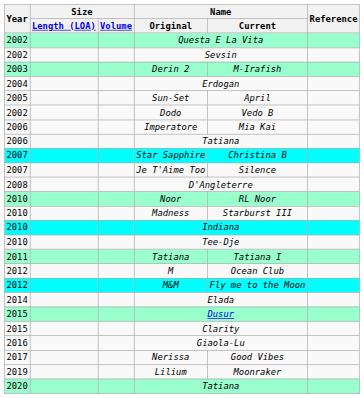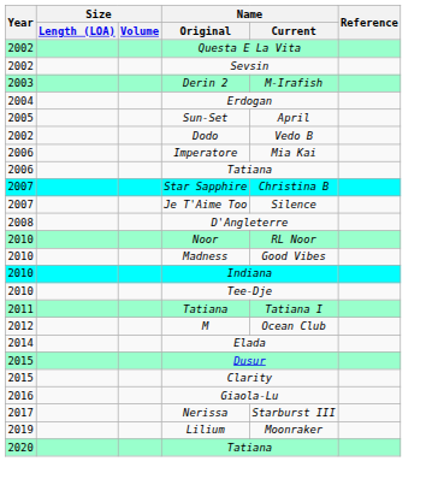 <table class="wikitable sortable">
 <tr style="vertical-align:center">
 <th rowspan="2">Year</th>
 <th colspan="2">Size</th>
 <th colspan="2">Name</th>
 <th rowspan="2">Reference</th>
 </tr>
 <tr>
 <th><a href='#'>Length (LOA)</a></th>
 <th><a href='#'>Volume</a></th>
 <th>Original</th>
 <th>Current</th>
 </tr>
 <tr style="background:#9fc;">
 <td>2002</td>
 <td></td>
 <td></td>
 <td colspan="2" align=center><em>Questa E La Vita</em></td>
 <td></td>
 </tr>
 <tr>
 <td>2002</td>
 <td></td>
 <td></td>
 <td colspan="2" align=center><em>Sevsin</em></td>
 <td></td>
 </tr>
 <tr style="background:#9fc;">
 <td>2003</td>
 <td></td>
 <td></td>
 <td align=center><em>Derin 2</em></td>
 <td align=center><em>M-Irafish</em></td>
 <td></td>
 </tr>
 <tr>
 <td>2004</td>
 <td></td>
 <td></td>
 <td colspan="2" align=center><em>Erdogan</em></td>
 <td></td>
 </tr>
 <tr>
 <td>2005</td>
 <td></td>
 <td></td>
 <td align=center><em>Sun-Set</em></td>
 <td align=center><em>April</em></td>
 <td></td>
 </tr>
 <tr>
 <td>2002</td>
 <td></td>
 <td></td>
 <td align=center><em>Dodo</em></td>
 <td align=center><em>Vedo B</em></td>
 <td></td>
 </tr>
 <tr>
 <td>2006</td>
 <td></td>
 <td></td>
 <td align=center><em>Imperatore</em></td>
 <td align=center><em>Mia Kai</em></td>
 <td></td>
 </tr>
 <tr>
 <td>2006</td>
 <td></td>
 <td></td>
 <td colspan="2" align=center><em>Tatiana</em></td>
 <td></td>
 </tr>
 <tr style="background:Cyan">
 <td>2007</td>
 <td></td>
 <td></td>
 <td align=center><em>Star Sapphire</em></td>
 <td align=center><em>Christina B</em></td>
 <td></td>
 </tr>
 <tr>
 <td>2007</td>
 <td></td>
 <td></td>
 <td align=center><em>Je T'Aime Too</em></td>
 <td align=center><em>Silence</em></td>
 <td></td>
 </tr>
 <tr>
 <td>2008</td>
 <td></td>
 <td></td>
 <td colspan="2" align=center><em>D'Angleterre</em></td>
 <td></td>
 </tr>
 <tr style="background:#9fc;">
 <td>2010</td>
 <td></td>
 <td></td>
 <td align=center><em>Noor</em></td>
 <td align=center><em>RL Noor</em></td>
 <td></td>
 </tr>
 <tr>
 <td>2010</td>
 <td></td>
 <td></td>
 <td align=center><em>Madness</em></td>
-<td align=center><em>Starburst III</em></td>
+<td align=center><em>Good Vibes</em></td>
 <td></td>
 </tr>
 <tr style="background:Cyan">
 <td>2010</td>
 <td></td>
 <td></td>
 <td colspan="2" align=center><em>Indiana</em></td>
 <td></td>
 </tr>
 <tr>
 <td>2010</td>
 <td></td>
 <td></td>
 <td colspan="2" align=center><em>Tee-Dje</em></td>
 <td></td>
 </tr>
 <tr style="background:#9fc;">
 <td>2011</td>
 <td></td>
 <td></td>
 <td align=center><em>Tatiana</em></td>
 <td align=center><em>Tatiana I</em></td>
 <td></td>
 </tr>
 <tr>
 <td>2012</td>
 <td></td>
 <td></td>
 <td align=center><em>M</em></td>
 <td align=center><em>Ocean Club</em></td>
-<td></td>
-</tr>
-<tr style="background:Cyan">
-<td>2012</td>
-<td></td>
-<td></td>
-<td align=center><em>M&M</em></td>
-<td align=center><em>Fly me to the Moon</em></td>
 <td></td>
 </tr>
 <tr>
 <td>2014</td>
 <td></td>
 <td></td>
 <td colspan="2" align=center><em>Elada</em></td>
 <td></td>
 </tr>
 <tr style="background:#9fc;">
 <td>2015</td>
 <td></td>
 <td></td>
 <td colspan="2" align=center><a href='#'><em>Dusur</em></a></td>
 <td></td>
 </tr>
 <tr>
 <td>2015</td>
 <td></td>
 <td></td>
 <td colspan="2" align=center><em>Clarity</em></td>
 <td></td>
 </tr>
 <tr>
 <td>2016</td>
 <td></td>
 <td></td>
 <td colspan="2" align=center><em>Giaola-Lu</em></td>
 <td></td>
 </tr>
 <tr>
 <td>2017</td>
 <td></td>
 <td></td>
 <td align=center><em>Nerissa</em></td>
-<td align=center><em>Good Vibes</em></td>
+<td align=center><em>Starburst III</em></td>
 <td></td>
 </tr>
 <tr>
 <td>2019</td>
 <td></td>
 <td></td>
 <td align=center><em>Lilium</em></td>
 <td align=center><em>Moonraker</em></td>
 <td></td>
 </tr>
 <tr style="background:#9fc;">
 <td>2020</td>
 <td></td>
 <td></td>
 <td colspan="2" align=center><em>Tatiana</em></td>
 <td></td>
 </tr>
 </table>
